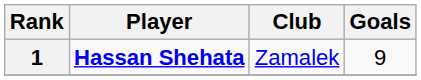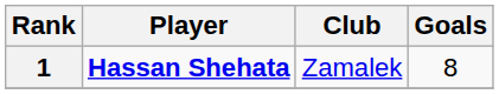 <table class="wikitable" style="text-align:center">
 <tr>
 <th>Rank</th>
 <th>Player</th>
 <th>Club</th>
 <th>Goals</th>
 </tr>
 <tr>
 <th>1</th>
 <td align="left"><strong> <a href='#'>Hassan Shehata</a></strong></td>
 <td align="left"><a href='#'>Zamalek</a></td>
-<td>9</td>
+<td>8</td>
 </tr>
 <tr>
 </tr>
 </table>
